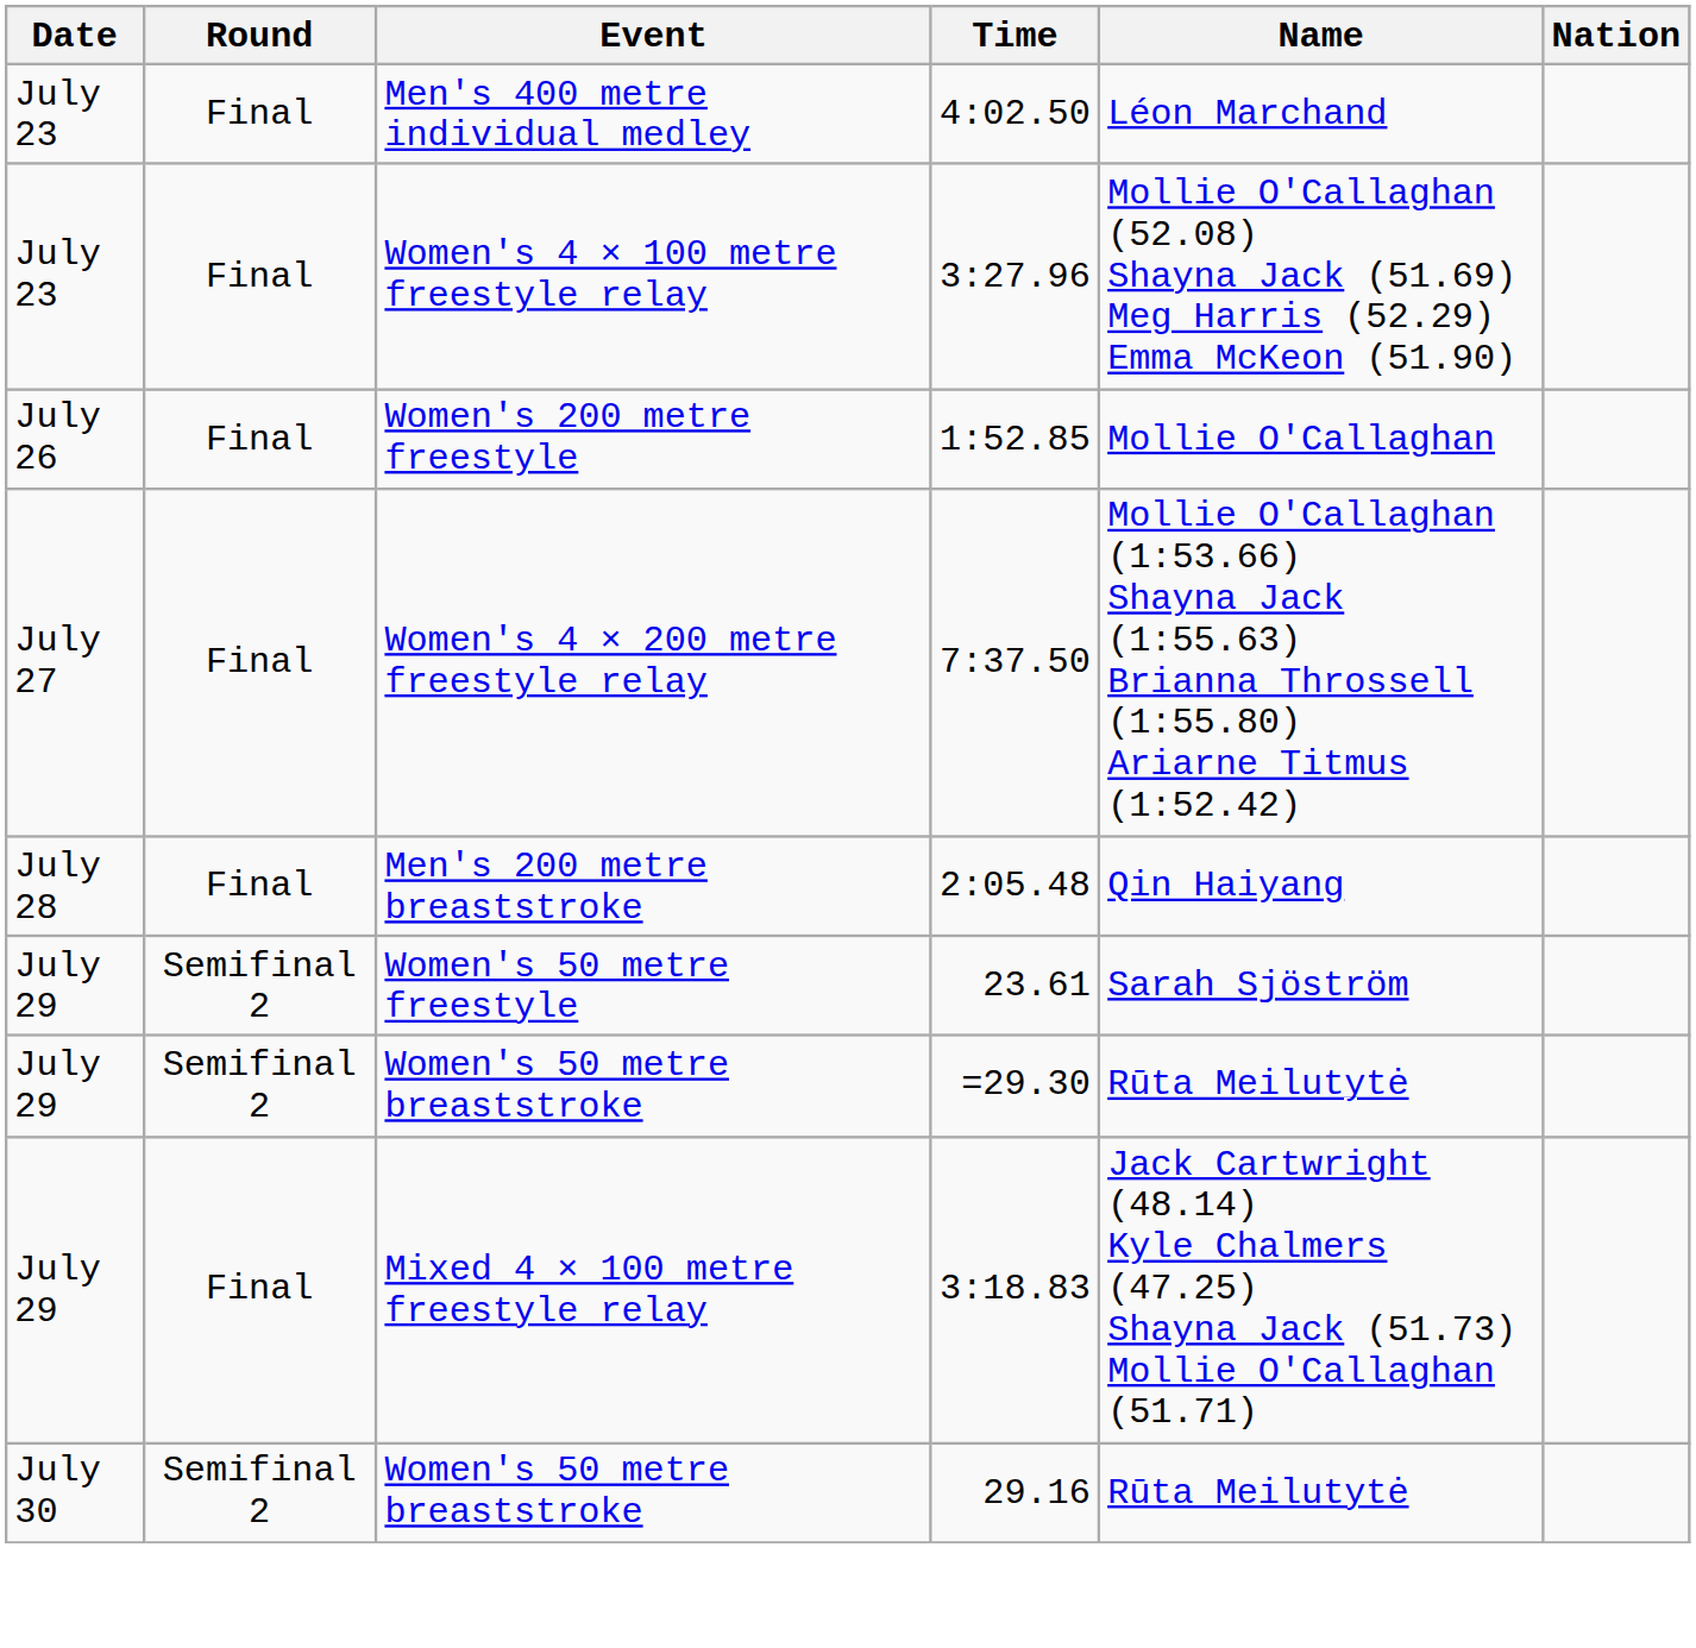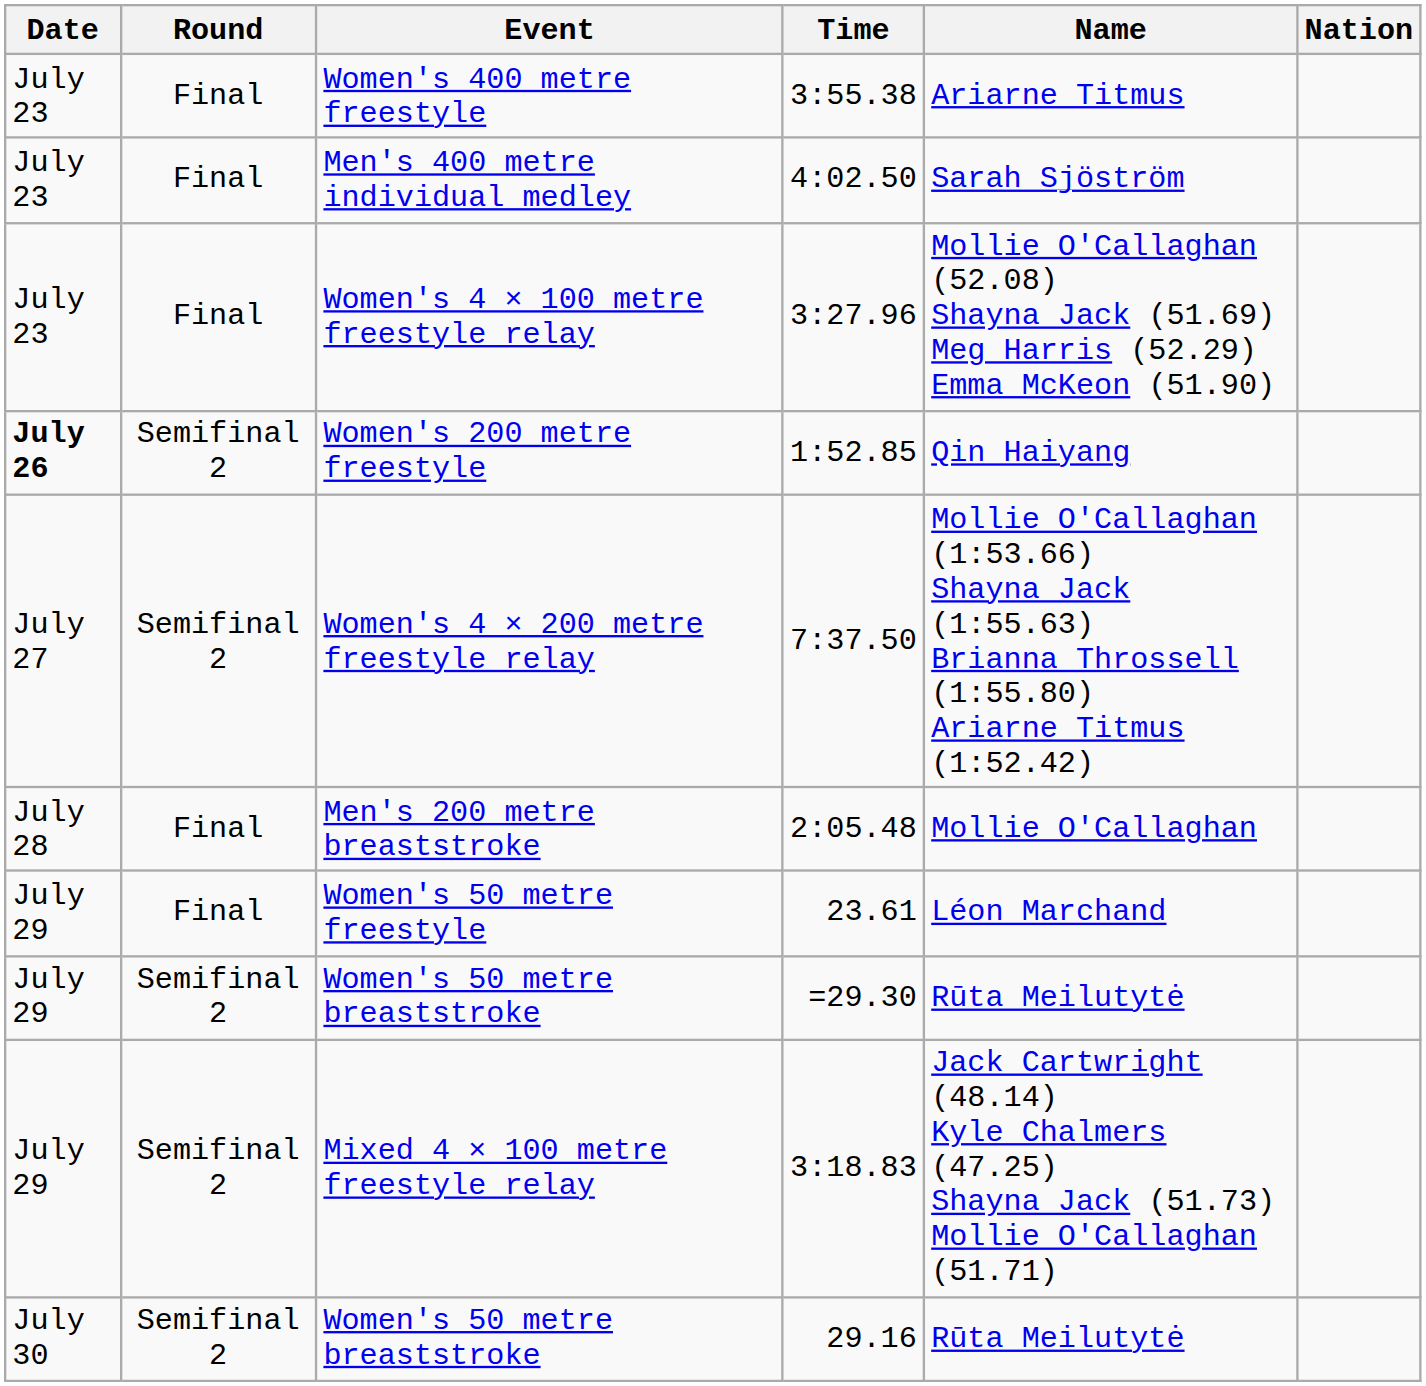 <table class="wikitable">
 <tr>
 <th>Date</th>
 <th>Round</th>
 <th>Event</th>
 <th>Time</th>
 <th>Name</th>
 <th>Nation</th>
 </tr>
 <tr>
 <td>July 23</td>
 <td style="text-align:center;">Final</td>
+<td><a href='#'>Women's 400 metre freestyle</a></td>
+<td align="right">3:55.38</td>
+<td><a href='#'>Ariarne Titmus</a></td>
+<td></td>
+</tr>
+<tr>
+<td>July 23</td>
+<td style="text-align:center;">Final</td>
 <td><a href='#'>Men's 400 metre individual medley</a></td>
 <td align="right">4:02.50</td>
-<td><a href='#'>Léon Marchand</a></td>
+<td><a href='#'>Sarah Sjöström</a></td>
 <td></td>
 </tr>
 <tr>
 <td>July 23</td>
 <td style="text-align:center;">Final</td>
 <td><a href='#'>Women's 4 × 100 metre freestyle relay</a></td>
 <td align="right">3:27.96</td>
 <td><a href='#'>Mollie O'Callaghan</a> (52.08)<br> <a href='#'>Shayna Jack</a> (51.69) <br><a href='#'>Meg Harris</a> (52.29) <br> <a href='#'>Emma McKeon</a> (51.90)</td>
 <td></td>
 </tr>
 <tr>
-<td>July 26</td>
-<td style="text-align:center;">Final</td>
+<td><strong>July 26</strong></td>
+<td style="text-align:center;">Semifinal 2</td>
 <td><a href='#'>Women's 200 metre freestyle</a></td>
 <td align="right">1:52.85</td>
-<td><a href='#'>Mollie O'Callaghan</a></td>
+<td><a href='#'>Qin Haiyang</a></td>
 <td></td>
 </tr>
 <tr>
 <td>July 27</td>
-<td style="text-align:center;">Final</td>
+<td style="text-align:center;">Semifinal 2</td>
 <td><a href='#'>Women's 4 × 200 metre freestyle relay</a></td>
 <td align="right">7:37.50</td>
 <td><a href='#'>Mollie O'Callaghan</a> (1:53.66)<br> <a href='#'>Shayna Jack</a> (1:55.63) <br><a href='#'>Brianna Throssell</a> (1:55.80) <br> <a href='#'>Ariarne Titmus</a> (1:52.42)</td>
 <td></td>
 </tr>
 <tr>
 <td>July 28</td>
 <td style="text-align:center;">Final</td>
 <td><a href='#'>Men's 200 metre breaststroke</a></td>
 <td align="right">2:05.48</td>
-<td><a href='#'>Qin Haiyang</a></td>
+<td><a href='#'>Mollie O'Callaghan</a></td>
 <td></td>
 </tr>
 <tr>
 <td>July 29</td>
-<td style="text-align:center;">Semifinal 2</td>
+<td style="text-align:center;">Final</td>
 <td><a href='#'>Women's 50 metre freestyle</a></td>
 <td align="right">23.61</td>
-<td><a href='#'>Sarah Sjöström</a></td>
+<td><a href='#'>Léon Marchand</a></td>
 <td></td>
 </tr>
 <tr>
 <td>July 29</td>
 <td style="text-align:center;">Semifinal 2</td>
 <td><a href='#'>Women's 50 metre breaststroke</a></td>
 <td align="right">=29.30</td>
 <td><a href='#'>Rūta Meilutytė</a></td>
 <td></td>
 </tr>
 <tr>
 <td>July 29</td>
-<td style="text-align:center;">Final</td>
+<td style="text-align:center;">Semifinal 2</td>
 <td><a href='#'>Mixed 4 × 100 metre freestyle relay</a></td>
 <td align="right">3:18.83</td>
 <td><a href='#'>Jack Cartwright</a> (48.14)<br> <a href='#'>Kyle Chalmers</a> (47.25) <br><a href='#'>Shayna Jack</a> (51.73) <br> <a href='#'>Mollie O'Callaghan</a> (51.71)</td>
 <td></td>
 </tr>
 <tr>
 <td>July 30</td>
 <td style="text-align:center;">Semifinal 2</td>
 <td><a href='#'>Women's 50 metre breaststroke</a></td>
 <td align="right">29.16</td>
 <td><a href='#'>Rūta Meilutytė</a></td>
 <td></td>
 </tr>
 </table>
